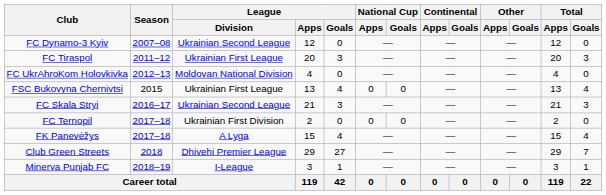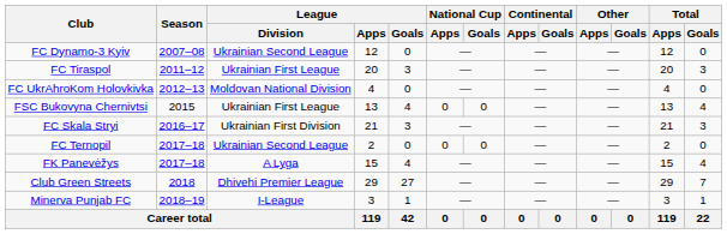 <table class="wikitable" style="text-align: center">
 <tr>
 <th rowspan="2">Club</th>
 <th rowspan="2">Season</th>
 <th colspan="3">League</th>
 <th colspan="2">National Cup</th>
 <th colspan="2">Continental</th>
 <th colspan="2">Other</th>
 <th colspan="2">Total</th>
 </tr>
 <tr>
 <th>Division</th>
 <th>Apps</th>
 <th>Goals</th>
 <th>Apps</th>
 <th>Goals</th>
 <th>Apps</th>
 <th>Goals</th>
 <th>Apps</th>
 <th>Goals</th>
 <th>Apps</th>
 <th>Goals</th>
 </tr>
 <tr>
 <td><a href='#'>FC Dynamo-3 Kyiv</a></td>
 <td><a href='#'>2007–08</a></td>
 <td><a href='#'>Ukrainian Second League</a></td>
 <td>12</td>
 <td>0</td>
 <td colspan="2">—</td>
 <td colspan="2">—</td>
 <td colspan="2">—</td>
 <td>12</td>
 <td>0</td>
 </tr>
 <tr>
 <td><a href='#'>FC Tiraspol</a></td>
 <td><a href='#'>2011–12</a></td>
 <td><a href='#'>Ukrainian First League</a></td>
 <td>20</td>
 <td>3</td>
 <td colspan="2">—</td>
 <td colspan="2">—</td>
 <td colspan="2">—</td>
 <td>20</td>
 <td>3</td>
 </tr>
 <tr>
 <td><a href='#'>FC UkrAhroKom Holovkivka</a></td>
 <td><a href='#'>2012–13</a></td>
 <td><a href='#'>Moldovan National Division</a></td>
 <td>4</td>
 <td>0</td>
 <td colspan="2">—</td>
 <td colspan="2">—</td>
 <td colspan="2">—</td>
 <td>4</td>
 <td>0</td>
 </tr>
 <tr>
 <td><a href='#'>FSC Bukovyna Chernivtsi</a></td>
 <td>2015</td>
 <td>Ukrainian First League</td>
 <td>13</td>
 <td>4</td>
 <td>0</td>
 <td>0</td>
 <td colspan="2">—</td>
 <td colspan="2">—</td>
 <td>13</td>
 <td>4</td>
 </tr>
 <tr>
 <td><a href='#'>FC Skala Stryi</a></td>
 <td><a href='#'>2016–17</a></td>
-<td><a href='#'>Ukrainian Second League</a></td>
+<td>Ukrainian First Division</td>
 <td>21</td>
 <td>3</td>
 <td colspan="2">—</td>
 <td colspan="2">—</td>
 <td colspan="2">—</td>
 <td>21</td>
 <td>3</td>
 </tr>
 <tr>
 <td><a href='#'>FC Ternopil</a></td>
 <td><a href='#'>2017–18</a></td>
-<td>Ukrainian First Division</td>
+<td><a href='#'>Ukrainian Second League</a></td>
 <td>2</td>
 <td>0</td>
 <td>0</td>
 <td>0</td>
 <td colspan="2">—</td>
 <td colspan="2">—</td>
 <td>2</td>
 <td>0</td>
 </tr>
 <tr>
 <td><a href='#'>FK Panevėžys</a></td>
 <td><a href='#'>2017–18</a></td>
 <td><a href='#'>A Lyga</a></td>
 <td>15</td>
 <td>4</td>
 <td colspan="2">—</td>
 <td colspan="2">—</td>
 <td colspan="2">—</td>
 <td>15</td>
 <td>4</td>
 </tr>
 <tr>
 <td><a href='#'>Club Green Streets</a></td>
 <td><a href='#'>2018</a></td>
 <td><a href='#'>Dhivehi Premier League</a></td>
 <td>29</td>
 <td>27</td>
 <td colspan="2">—</td>
 <td colspan="2">—</td>
 <td colspan="2">—</td>
 <td>29</td>
 <td>7</td>
 </tr>
 <tr>
 <td><a href='#'>Minerva Punjab FC</a></td>
 <td><a href='#'>2018–19</a></td>
 <td><a href='#'>I-League</a></td>
 <td>3</td>
 <td>1</td>
 <td colspan="2">—</td>
 <td colspan="2">—</td>
 <td colspan="2">—</td>
 <td>3</td>
 <td>1</td>
 </tr>
 <tr>
 <th colspan="3">Career total</th>
 <th>119</th>
 <th>42</th>
 <th>0</th>
 <th>0</th>
 <th>0</th>
 <th>0</th>
 <th>0</th>
 <th>0</th>
 <th>119</th>
 <th>22</th>
 </tr>
 </table>
